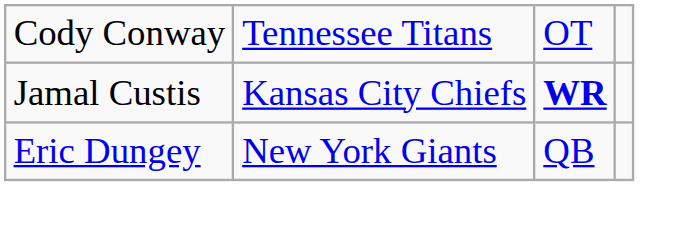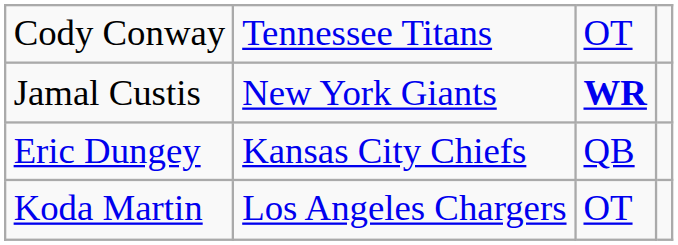 <table class="wikitable">
 <tr>
 <td>Cody Conway</td>
 <td><a href='#'>Tennessee Titans</a></td>
 <td><a href='#'>OT</a></td>
 <td></td>
 </tr>
 <tr>
 <td>Jamal Custis</td>
-<td><a href='#'>Kansas City Chiefs</a></td>
+<td><a href='#'>New York Giants</a></td>
 <td><strong><a href='#'>WR</a></strong></td>
 <td></td>
 </tr>
 <tr>
 <td><a href='#'>Eric Dungey</a></td>
-<td><a href='#'>New York Giants</a></td>
+<td><a href='#'>Kansas City Chiefs</a></td>
 <td><a href='#'>QB</a></td>
 <td></td>
 </tr>
+<tr>
+<td><a href='#'>Koda Martin</a></td>
+<td><a href='#'>Los Angeles Chargers</a></td>
+<td><a href='#'>OT</a></td>
+<td></td>
+</tr>
 </table>
